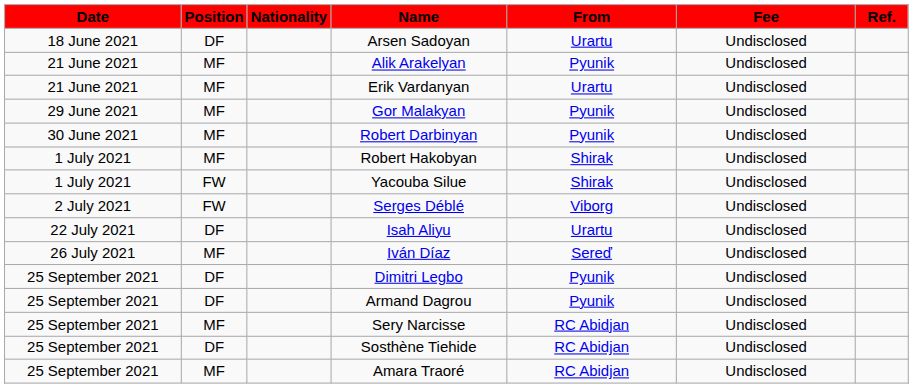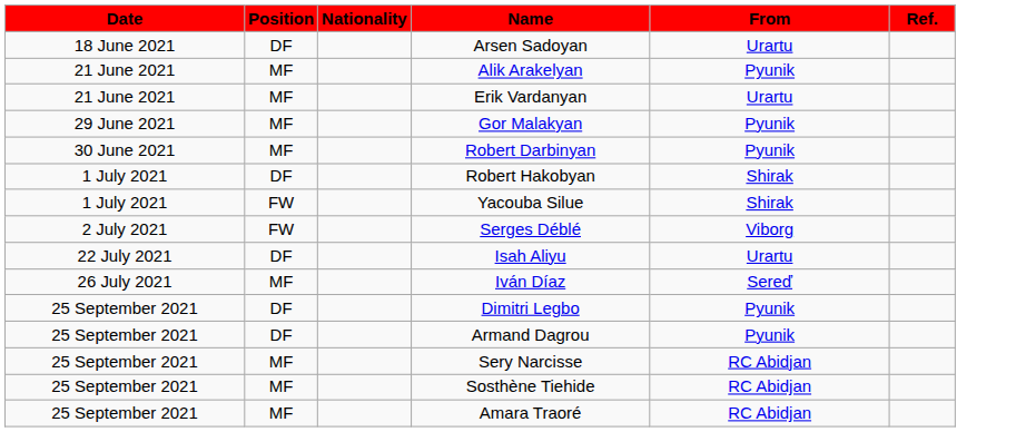 <table class="wikitable"  style="text-align:center; font-size:90%; ">
 <tr>
 <th style="background:#FF0000; color:#000000; width:200px;">Date</th>
 <th style="background:#FF0000; color:#000000; width:50px;">Position</th>
 <th style="background:#FF0000; color:#000000; width:50px;">Nationality</th>
 <th style="background:#FF0000; color:#000000; width:200px;">Name</th>
 <th style="background:#FF0000; color:#000000; width:200px;">From</th>
-<th style="background:#FF0000; color:#000000; width:200px;">Fee</th>
 <th style="background:#FF0000; color:#000000; width:50px;">Ref.</th>
 </tr>
 <tr>
 <td>18 June 2021</td>
 <td>DF</td>
 <td></td>
 <td>Arsen Sadoyan</td>
 <td><a href='#'>Urartu</a></td>
-<td>Undisclosed</td>
 <td></td>
 </tr>
 <tr>
 <td>21 June 2021</td>
 <td>MF</td>
 <td></td>
 <td><a href='#'>Alik Arakelyan</a></td>
 <td><a href='#'>Pyunik</a></td>
-<td>Undisclosed</td>
 <td></td>
 </tr>
 <tr>
 <td>21 June 2021</td>
 <td>MF</td>
 <td></td>
 <td>Erik Vardanyan</td>
 <td><a href='#'>Urartu</a></td>
-<td>Undisclosed</td>
 <td></td>
 </tr>
 <tr>
 <td>29 June 2021</td>
 <td>MF</td>
 <td></td>
 <td><a href='#'>Gor Malakyan</a></td>
 <td><a href='#'>Pyunik</a></td>
-<td>Undisclosed</td>
 <td></td>
 </tr>
 <tr>
 <td>30 June 2021</td>
 <td>MF</td>
 <td></td>
 <td><a href='#'>Robert Darbinyan</a></td>
 <td><a href='#'>Pyunik</a></td>
-<td>Undisclosed</td>
 <td></td>
 </tr>
 <tr>
 <td>1 July 2021</td>
-<td>MF</td>
+<td>DF</td>
 <td></td>
 <td>Robert Hakobyan</td>
 <td><a href='#'>Shirak</a></td>
-<td>Undisclosed</td>
 <td></td>
 </tr>
 <tr>
 <td>1 July 2021</td>
 <td>FW</td>
 <td></td>
 <td>Yacouba Silue</td>
 <td><a href='#'>Shirak</a></td>
-<td>Undisclosed</td>
 <td></td>
 </tr>
 <tr>
 <td>2 July 2021</td>
 <td>FW</td>
 <td></td>
 <td><a href='#'>Serges Déblé</a></td>
 <td><a href='#'>Viborg</a></td>
-<td>Undisclosed</td>
 <td></td>
 </tr>
 <tr>
 <td>22 July 2021</td>
 <td>DF</td>
 <td></td>
 <td><a href='#'>Isah Aliyu</a></td>
 <td><a href='#'>Urartu</a></td>
-<td>Undisclosed</td>
 <td></td>
 </tr>
 <tr>
 <td>26 July 2021</td>
 <td>MF</td>
 <td></td>
 <td><a href='#'>Iván Díaz</a></td>
 <td><a href='#'>Sereď</a></td>
-<td>Undisclosed</td>
 <td></td>
 </tr>
 <tr>
 <td>25 September 2021</td>
 <td>DF</td>
 <td></td>
 <td><a href='#'>Dimitri Legbo</a></td>
 <td><a href='#'>Pyunik</a></td>
-<td>Undisclosed</td>
 <td></td>
 </tr>
 <tr>
 <td>25 September 2021</td>
 <td>DF</td>
 <td></td>
 <td>Armand Dagrou</td>
 <td><a href='#'>Pyunik</a></td>
-<td>Undisclosed</td>
 <td></td>
 </tr>
 <tr>
 <td>25 September 2021</td>
 <td>MF</td>
 <td></td>
 <td>Sery Narcisse</td>
 <td><a href='#'>RC Abidjan</a></td>
-<td>Undisclosed</td>
 <td></td>
 </tr>
 <tr>
 <td>25 September 2021</td>
-<td>DF</td>
+<td>MF</td>
 <td></td>
 <td>Sosthène Tiehide</td>
 <td><a href='#'>RC Abidjan</a></td>
-<td>Undisclosed</td>
 <td></td>
 </tr>
 <tr>
 <td>25 September 2021</td>
 <td>MF</td>
 <td></td>
 <td>Amara Traoré</td>
 <td><a href='#'>RC Abidjan</a></td>
-<td>Undisclosed</td>
 <td></td>
 </tr>
 </table>
